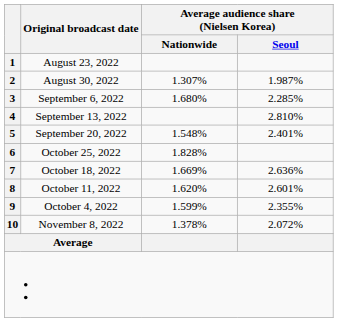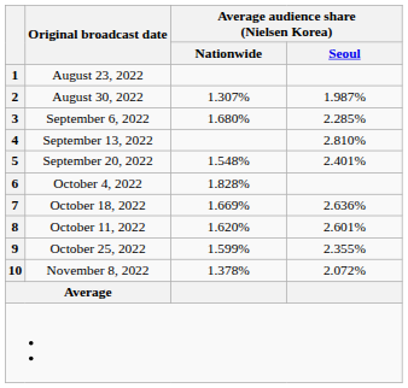 <table class="wikitable" style="text-align:center;max-width:500px; margin-left: auto; margin-right: auto; border: none;">
 <tr>
 <th scope="col" rowspan="2"></th>
 <th scope="col" rowspan="2">Original broadcast date</th>
 <th scope="col" colspan="2">Average audience share<br>(Nielsen Korea)</th>
 </tr>
 <tr>
 <th scope="col" style="width:8em">Nationwide</th>
 <th scope="col" style="width:8em"><a href='#'>Seoul</a></th>
 </tr>
 <tr>
 <th>1</th>
 <td>August 23, 2022</td>
 <td> </td>
 <td> </td>
 </tr>
 <tr>
 <th>2</th>
 <td>August 30, 2022</td>
 <td>1.307% </td>
 <td>1.987% </td>
 </tr>
 <tr>
 <th>3</th>
 <td>September 6, 2022</td>
 <td>1.680% </td>
 <td>2.285% </td>
 </tr>
 <tr>
 <th>4</th>
 <td>September 13, 2022</td>
 <td> </td>
 <td>2.810% </td>
 </tr>
 <tr>
 <th>5</th>
 <td>September 20, 2022</td>
 <td>1.548% </td>
 <td>2.401% </td>
 </tr>
 <tr>
 <th>6</th>
-<td>October 25, 2022</td>
+<td>October 4, 2022</td>
 <td>1.828% </td>
 <td> </td>
 </tr>
 <tr>
 <th>7</th>
 <td>October 18, 2022</td>
 <td>1.669% </td>
 <td>2.636% </td>
 </tr>
 <tr>
 <th>8</th>
 <td>October 11, 2022</td>
 <td>1.620% </td>
 <td>2.601% </td>
 </tr>
 <tr>
 <th>9</th>
-<td>October 4, 2022</td>
+<td>October 25, 2022</td>
 <td>1.599% </td>
 <td>2.355% </td>
 </tr>
 <tr>
 <th>10</th>
 <td>November 8, 2022</td>
 <td>1.378% </td>
 <td>2.072% </td>
 </tr>
 <tr>
 <th colspan="2">Average</th>
 <th></th>
 <th></th>
 </tr>
 <tr>
 <td colspan="6"><br><ul><li></li><li></li></ul></td>
 </tr>
 </table>
